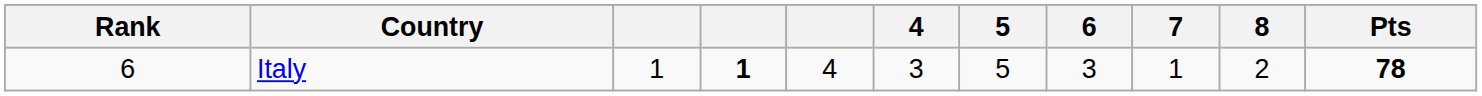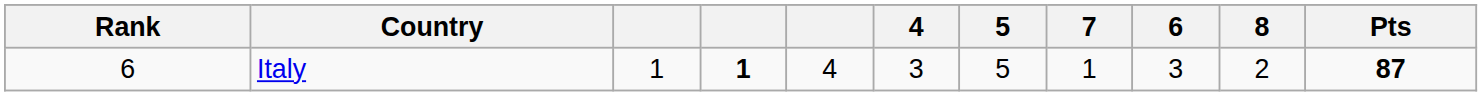 <table class="wikitable" style="width:50%; font-size:90%; text-align:center;">
 <tr>
 <th>Rank</th>
 <th>Country</th>
 <th></th>
 <th></th>
 <th></th>
 <th>4</th>
 <th>5</th>
+<th>7</th>
 <th>6</th>
-<th>7</th>
 <th>8</th>
 <th>Pts</th>
 </tr>
 <tr>
 <td>6</td>
 <td align=left> <a href='#'>Italy</a></td>
 <td>1</td>
 <td><strong>1</strong></td>
 <td>4</td>
 <td>3</td>
 <td>5</td>
+<td>1</td>
 <td>3</td>
-<td>1</td>
 <td>2</td>
-<td><strong>78</strong></td>
+<td><strong>87</strong></td>
 </tr>
 </table>
